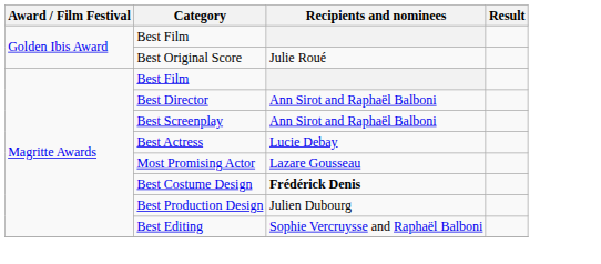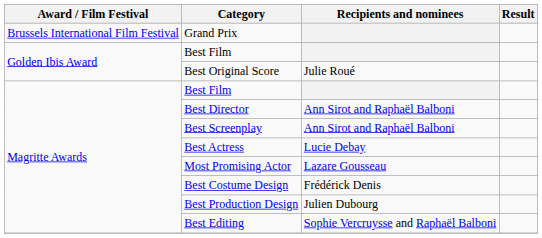 <table class="wikitable plainrowheaders sortable">
 <tr style="background:#ccc; text-align:center;">
 <th scope="col">Award / Film Festival</th>
 <th scope="col">Category</th>
 <th scope="col">Recipients and nominees</th>
 <th scope="col">Result</th>
+</tr>
+<tr>
+<td><a href='#'>Brussels International Film Festival</a></td>
+<td>Grand Prix</td>
+<th></th>
+<td></td>
 </tr>
 <tr>
 <td rowspan=2><a href='#'>Golden Ibis Award</a></td>
 <td>Best Film</td>
 <th></th>
 <td></td>
 </tr>
 <tr>
 <td>Best Original Score</td>
 <td>Julie Roué</td>
 <td></td>
 </tr>
 <tr>
 <td rowspan=8><a href='#'>Magritte Awards</a></td>
 <td><a href='#'>Best Film</a></td>
 <th></th>
 <td></td>
 </tr>
 <tr>
 <td><a href='#'>Best Director</a></td>
 <td><a href='#'>Ann Sirot and Raphaël Balboni</a></td>
 <td></td>
 </tr>
 <tr>
 <td><a href='#'>Best Screenplay</a></td>
 <td><a href='#'>Ann Sirot and Raphaël Balboni</a></td>
 <td></td>
 </tr>
 <tr>
 <td><a href='#'>Best Actress</a></td>
 <td><a href='#'>Lucie Debay</a></td>
 <td></td>
 </tr>
 <tr>
 <td><a href='#'>Most Promising Actor</a></td>
 <td><a href='#'>Lazare Gousseau</a></td>
 <td></td>
 </tr>
 <tr>
 <td><a href='#'>Best Costume Design</a></td>
-<td><strong>Frédérick Denis</strong></td>
+<td>Frédérick Denis</td>
 <td></td>
 </tr>
 <tr>
 <td><a href='#'>Best Production Design</a></td>
 <td>Julien Dubourg</td>
 <td></td>
 </tr>
 <tr>
 <td><a href='#'>Best Editing</a></td>
 <td><a href='#'>Sophie Vercruysse</a> and <a href='#'>Raphaël Balboni</a></td>
 <td></td>
 </tr>
 <tr>
 </tr>
 </table>
